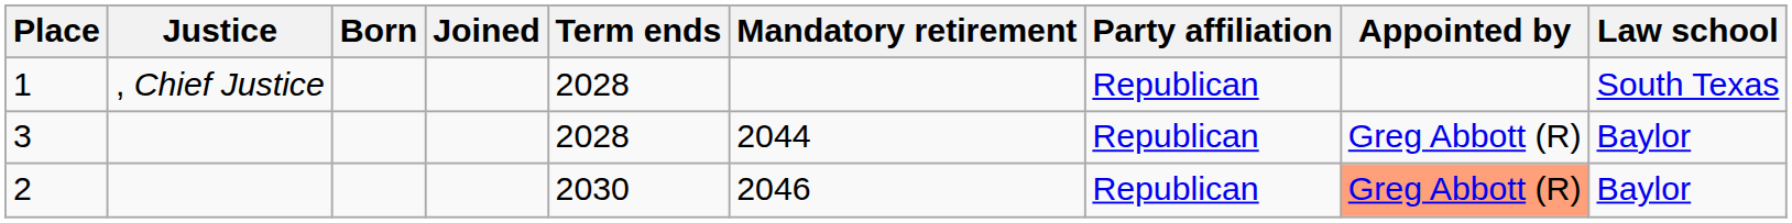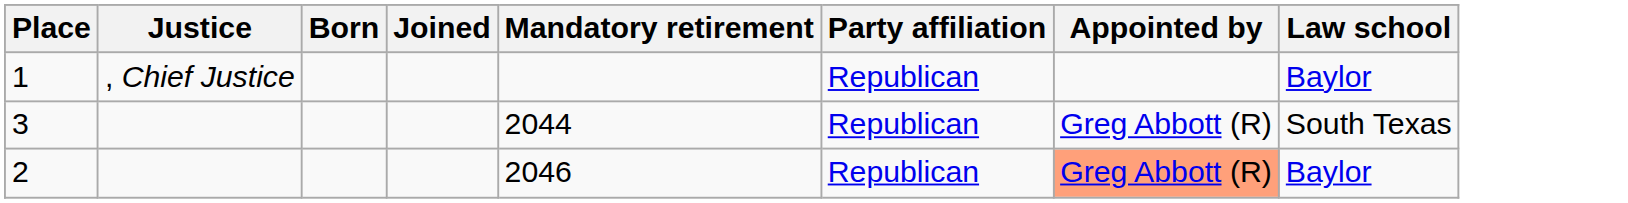 <table class="wikitable sortable">
 <tr>
 <th>Place</th>
 <th>Justice</th>
 <th>Born</th>
 <th>Joined</th>
-<th>Term ends</th>
 <th>Mandatory retirement</th>
 <th>Party affiliation</th>
 <th>Appointed by</th>
 <th>Law school</th>
 </tr>
 <tr>
 <td>1</td>
 <td>, <em>Chief Justice</em></td>
 <td align="center"></td>
 <td></td>
-<td>2028</td>
 <td align="center"></td>
 <td><a href='#'>Republican</a></td>
 <td></td>
-<td><a href='#'>South Texas</a></td>
+<td><a href='#'>Baylor</a></td>
 </tr>
 <tr>
 <td>3</td>
 <td></td>
 <td></td>
 <td></td>
-<td>2028</td>
 <td>2044</td>
 <td><a href='#'>Republican</a></td>
 <td><a href='#'>Greg Abbott</a> (R)</td>
-<td><a href='#'>Baylor</a></td>
+<td>South Texas</td>
 </tr>
 <tr>
 <td>2</td>
 <td></td>
 <td></td>
 <td></td>
-<td>2030</td>
 <td>2046</td>
 <td><a href='#'>Republican</a></td>
 <td style="background: lightsalmon;"><a href='#'>Greg Abbott</a> (R)</td>
 <td><a href='#'>Baylor</a></td>
 </tr>
 </table>
